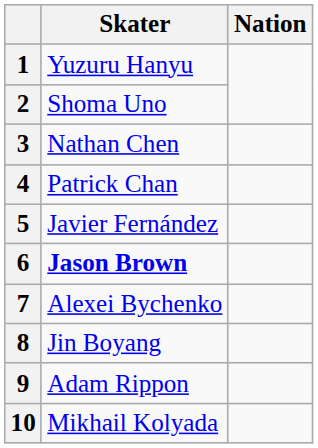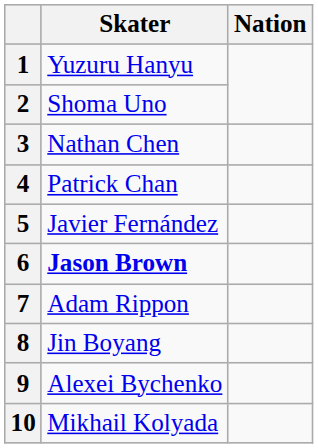 <table class="wikitable sortable" style="text-align: left">
 <tr>
 <th scope="col"></th>
 <th scope="col">Skater</th>
 <th scope="col">Nation</th>
 </tr>
 <tr>
 <th scope="row">1</th>
 <td><a href='#'>Yuzuru Hanyu</a></td>
 <td rowspan="2"></td>
 </tr>
 <tr>
 <th scope="row">2</th>
 <td><a href='#'>Shoma Uno</a></td>
 </tr>
 <tr>
 <th scope="row">3</th>
 <td><a href='#'>Nathan Chen</a></td>
 <td></td>
 </tr>
 <tr>
 <th scope="row">4</th>
 <td><a href='#'>Patrick Chan</a></td>
 <td></td>
 </tr>
 <tr>
 <th scope="row">5</th>
 <td><a href='#'>Javier Fernández</a></td>
 <td></td>
 </tr>
 <tr>
 <th scope="row">6</th>
 <td><strong><a href='#'>Jason Brown</a></strong></td>
 <td></td>
 </tr>
 <tr>
 <th scope="row">7</th>
-<td><a href='#'>Alexei Bychenko</a></td>
+<td><a href='#'>Adam Rippon</a></td>
 <td></td>
 </tr>
 <tr>
 <th scope="row">8</th>
 <td><a href='#'>Jin Boyang</a></td>
 <td></td>
 </tr>
 <tr>
 <th scope="row">9</th>
-<td><a href='#'>Adam Rippon</a></td>
+<td><a href='#'>Alexei Bychenko</a></td>
 <td></td>
 </tr>
 <tr>
 <th scope="row">10</th>
 <td><a href='#'>Mikhail Kolyada</a></td>
 <td></td>
 </tr>
 </table>
